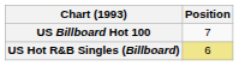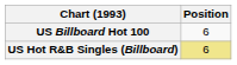 <table class="wikitable plainrowheaders" style="text-align:center">
 <tr>
 <th>Chart (1993)</th>
 <th>Position</th>
 </tr>
 <tr>
 <th scope="row">US <em>Billboard</em> Hot 100</th>
-<td>7</td>
+<td>6</td>
 </tr>
 <tr>
 <th scope="row">US Hot R&B Singles (<em>Billboard</em>)</th>
 <td style="background: khaki;">6</td>
 </tr>
 </table>
